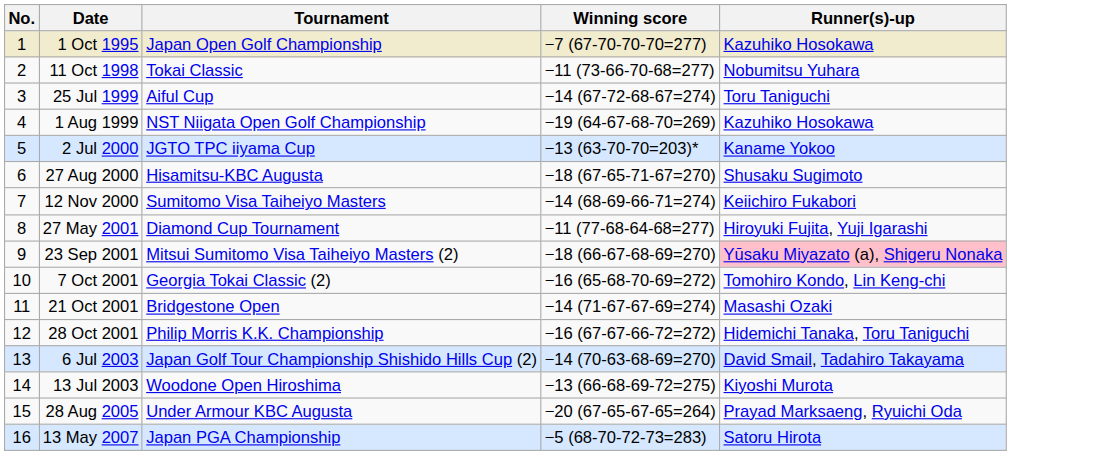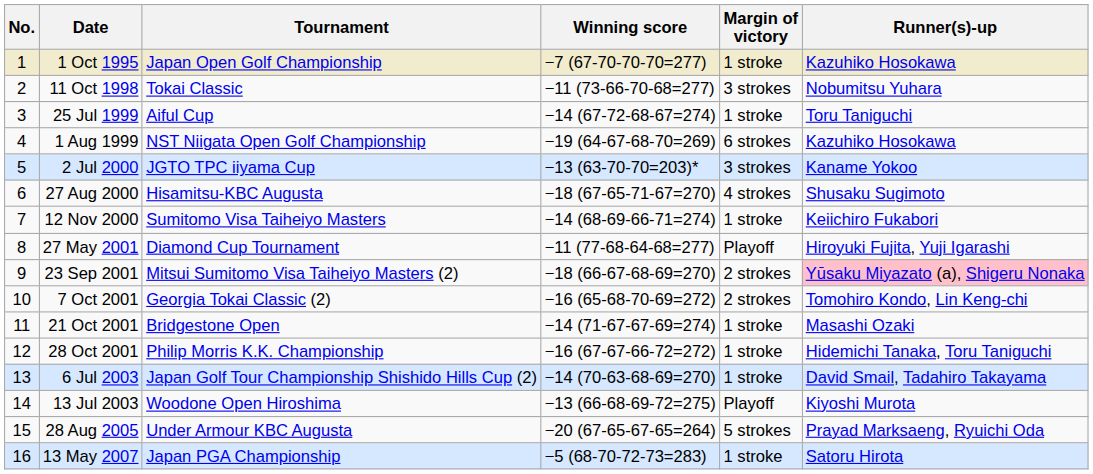 <table class="wikitable" style="font-size:95%;">
 <tr>
 <th>No.</th>
 <th>Date</th>
 <th>Tournament</th>
 <th>Winning score</th>
+<th>Margin of<br>victory</th>
 <th>Runner(s)-up</th>
 </tr>
 <tr style="background:#f2ecce;">
 <td align=center>1</td>
 <td align=right>1 Oct <a href='#'>1995</a></td>
 <td><a href='#'>Japan Open Golf Championship</a></td>
 <td>−7 (67-70-70-70=277)</td>
+<td>1 stroke</td>
 <td> <a href='#'>Kazuhiko Hosokawa</a></td>
 </tr>
 <tr>
 <td align=center>2</td>
 <td align=right>11 Oct <a href='#'>1998</a></td>
 <td><a href='#'>Tokai Classic</a></td>
 <td>−11 (73-66-70-68=277)</td>
+<td>3 strokes</td>
 <td> <a href='#'>Nobumitsu Yuhara</a></td>
 </tr>
 <tr>
 <td align=center>3</td>
 <td align=right>25 Jul <a href='#'>1999</a></td>
 <td><a href='#'>Aiful Cup</a></td>
 <td>−14 (67-72-68-67=274)</td>
+<td>1 stroke</td>
 <td> <a href='#'>Toru Taniguchi</a></td>
 </tr>
 <tr>
 <td align=center>4</td>
 <td align=right>1 Aug 1999</td>
 <td><a href='#'>NST Niigata Open Golf Championship</a></td>
 <td>−19 (64-67-68-70=269)</td>
+<td>6 strokes</td>
 <td> <a href='#'>Kazuhiko Hosokawa</a></td>
 </tr>
 <tr style="background:#D6E8FF;">
 <td align=center>5</td>
 <td align=right>2 Jul <a href='#'>2000</a></td>
 <td><a href='#'>JGTO TPC iiyama Cup</a></td>
 <td>−13 (63-70-70=203)*</td>
+<td>3 strokes</td>
 <td> <a href='#'>Kaname Yokoo</a></td>
 </tr>
 <tr>
 <td align=center>6</td>
 <td align=right>27 Aug 2000</td>
 <td><a href='#'>Hisamitsu-KBC Augusta</a></td>
 <td>−18 (67-65-71-67=270)</td>
+<td>4 strokes</td>
 <td> <a href='#'>Shusaku Sugimoto</a></td>
 </tr>
 <tr>
 <td align=center>7</td>
 <td align=right>12 Nov 2000</td>
 <td><a href='#'>Sumitomo Visa Taiheiyo Masters</a></td>
 <td>−14 (68-69-66-71=274)</td>
+<td>1 stroke</td>
 <td> <a href='#'>Keiichiro Fukabori</a></td>
 </tr>
 <tr>
 <td align=center>8</td>
 <td align=right>27 May <a href='#'>2001</a></td>
 <td><a href='#'>Diamond Cup Tournament</a></td>
 <td>−11 (77-68-64-68=277)</td>
+<td>Playoff</td>
 <td> <a href='#'>Hiroyuki Fujita</a>,  <a href='#'>Yuji Igarashi</a></td>
 </tr>
 <tr>
 <td align=center>9</td>
 <td align=right>23 Sep 2001</td>
 <td><a href='#'>Mitsui Sumitomo Visa Taiheiyo Masters</a> (2)</td>
 <td>−18 (66-67-68-69=270)</td>
+<td>2 strokes</td>
 <td style="background: pink;"> <a href='#'>Yūsaku Miyazato</a> (a),  <a href='#'>Shigeru Nonaka</a></td>
 </tr>
 <tr>
 <td align=center>10</td>
 <td align=right>7 Oct 2001</td>
 <td><a href='#'>Georgia Tokai Classic</a> (2)</td>
 <td>−16 (65-68-70-69=272)</td>
+<td>2 strokes</td>
 <td> <a href='#'>Tomohiro Kondo</a>,  <a href='#'>Lin Keng-chi</a></td>
 </tr>
 <tr>
 <td align=center>11</td>
 <td align=right>21 Oct 2001</td>
 <td><a href='#'>Bridgestone Open</a></td>
 <td>−14 (71-67-67-69=274)</td>
+<td>1 stroke</td>
 <td> <a href='#'>Masashi Ozaki</a></td>
 </tr>
 <tr>
 <td align=center>12</td>
 <td align=right>28 Oct 2001</td>
 <td><a href='#'>Philip Morris K.K. Championship</a></td>
 <td>−16 (67-67-66-72=272)</td>
+<td>1 stroke</td>
 <td> <a href='#'>Hidemichi Tanaka</a>,  <a href='#'>Toru Taniguchi</a></td>
 </tr>
 <tr style="background:#D6E8FF;">
 <td align=center>13</td>
 <td align=right>6 Jul <a href='#'>2003</a></td>
 <td><a href='#'>Japan Golf Tour Championship Shishido Hills Cup</a> (2)</td>
 <td>−14 (70-63-68-69=270)</td>
+<td>1 stroke</td>
 <td> <a href='#'>David Smail</a>,  <a href='#'>Tadahiro Takayama</a></td>
 </tr>
 <tr>
 <td align=center>14</td>
 <td align=right>13 Jul 2003</td>
 <td><a href='#'>Woodone Open Hiroshima</a></td>
 <td>−13 (66-68-69-72=275)</td>
+<td>Playoff</td>
 <td> <a href='#'>Kiyoshi Murota</a></td>
 </tr>
 <tr>
 <td align=center>15</td>
 <td align=right>28 Aug <a href='#'>2005</a></td>
 <td><a href='#'>Under Armour KBC Augusta</a></td>
 <td>−20 (67-65-67-65=264)</td>
+<td>5 strokes</td>
 <td> <a href='#'>Prayad Marksaeng</a>,  <a href='#'>Ryuichi Oda</a></td>
 </tr>
 <tr style="background:#D6E8FF;">
 <td align=center>16</td>
 <td align=right>13 May <a href='#'>2007</a></td>
 <td><a href='#'>Japan PGA Championship</a></td>
 <td>−5 (68-70-72-73=283)</td>
+<td>1 stroke</td>
 <td> <a href='#'>Satoru Hirota</a></td>
 </tr>
 </table>
